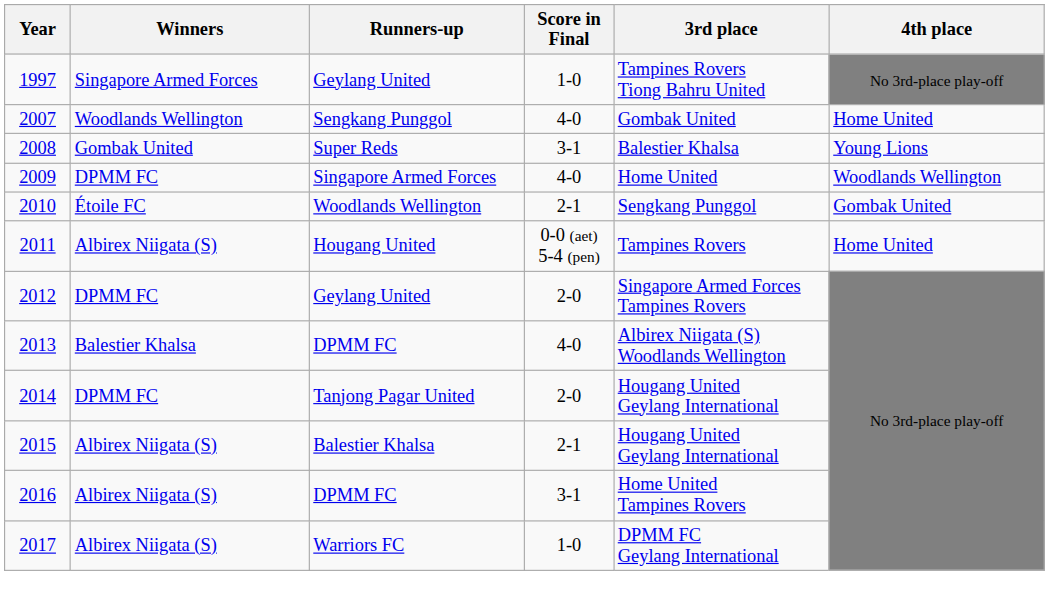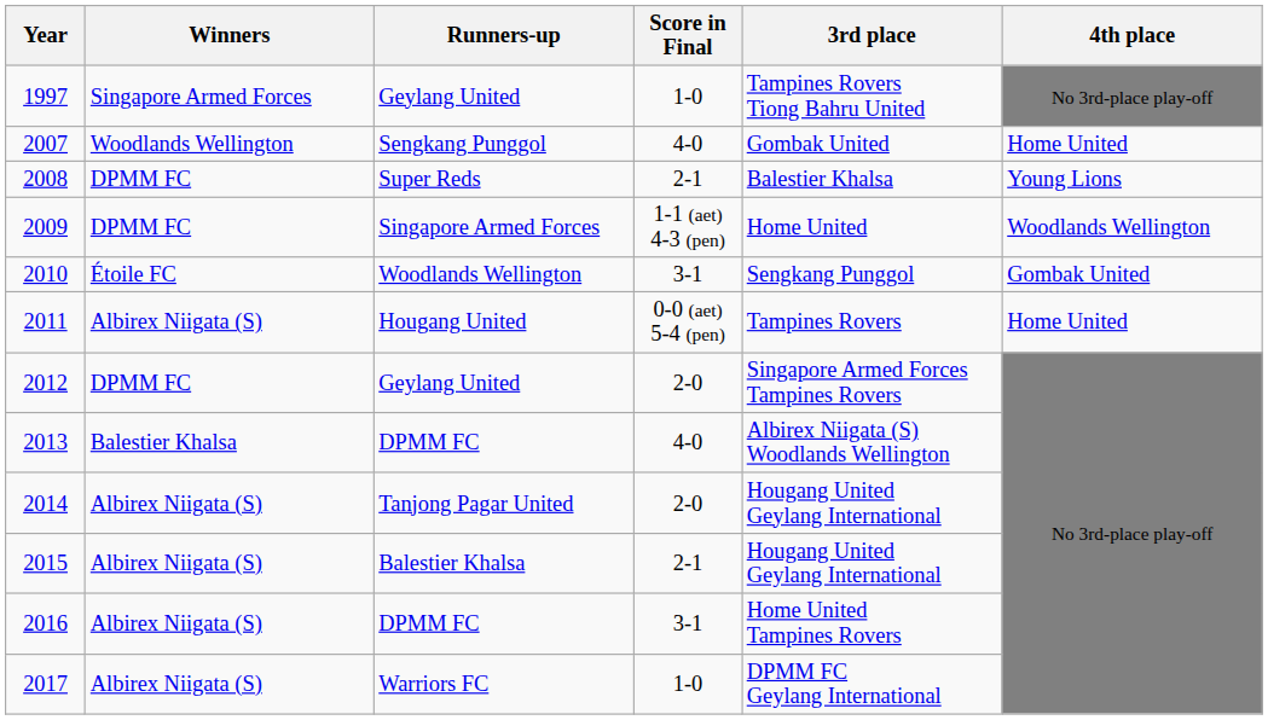 <table class="wikitable">
 <tr>
 <th width='50'>Year</th>
 <th width='200'>Winners</th>
 <th width='180'>Runners-up</th>
 <th width='70'>Score in<br>Final</th>
 <th width='180'>3rd place</th>
 <th width='180'>4th place</th>
 </tr>
 <tr>
 <td align='center'><a href='#'>1997</a></td>
 <td><a href='#'>Singapore Armed Forces</a></td>
 <td><a href='#'>Geylang United</a></td>
 <td align='center'>1-0</td>
 <td><a href='#'>Tampines Rovers</a><br> <a href='#'>Tiong Bahru United</a></td>
 <td align='center' bgcolor='grey'><small>No 3rd-place play-off</small></td>
 </tr>
 <tr>
 <td align='center'><a href='#'>2007</a></td>
 <td><a href='#'>Woodlands Wellington</a></td>
 <td><a href='#'>Sengkang Punggol</a></td>
 <td align='center'>4-0</td>
 <td><a href='#'>Gombak United</a></td>
 <td><a href='#'>Home United</a></td>
 </tr>
 <tr>
 <td align='center'><a href='#'>2008</a></td>
-<td><a href='#'>Gombak United</a></td>
+<td> <a href='#'>DPMM FC</a></td>
 <td> <a href='#'>Super Reds</a></td>
-<td align='center'>3-1</td>
+<td align='center'>2-1</td>
 <td><a href='#'>Balestier Khalsa</a></td>
 <td> <a href='#'>Young Lions</a></td>
 </tr>
 <tr>
 <td align='center'><a href='#'>2009</a></td>
 <td> <a href='#'>DPMM FC</a></td>
 <td><a href='#'>Singapore Armed Forces</a></td>
-<td align='center'>4-0</td>
+<td align='center'>1-1 <small>(aet)</small><br>4-3 <small>(pen)</small></td>
 <td><a href='#'>Home United</a></td>
 <td><a href='#'>Woodlands Wellington</a></td>
 </tr>
 <tr>
 <td align='center'><a href='#'>2010</a></td>
 <td> <a href='#'>Étoile FC</a></td>
 <td><a href='#'>Woodlands Wellington</a></td>
-<td align='center'>2-1</td>
+<td align='center'>3-1</td>
 <td><a href='#'>Sengkang Punggol</a></td>
 <td><a href='#'>Gombak United</a></td>
 </tr>
 <tr>
 <td align='center'><a href='#'>2011</a></td>
 <td> <a href='#'>Albirex Niigata (S)</a></td>
 <td><a href='#'>Hougang United</a></td>
 <td align='center'>0-0 <small>(aet)</small><br>5-4 <small>(pen)</small></td>
 <td><a href='#'>Tampines Rovers</a></td>
 <td><a href='#'>Home United</a></td>
 </tr>
 <tr>
 <td align='center'><a href='#'>2012</a></td>
 <td> <a href='#'>DPMM FC</a></td>
 <td><a href='#'>Geylang United</a></td>
 <td align='center'>2-0</td>
 <td><a href='#'>Singapore Armed Forces</a><br> <a href='#'>Tampines Rovers</a></td>
 <td rowspan = 6; align='center' bgcolor='grey'><small>No 3rd-place play-off</small></td>
 </tr>
 <tr>
 <td align='center'><a href='#'>2013</a></td>
 <td><a href='#'>Balestier Khalsa</a></td>
 <td> <a href='#'>DPMM FC</a></td>
 <td align='center'>4-0</td>
 <td> <a href='#'>Albirex Niigata (S)</a><br><a href='#'>Woodlands Wellington</a></td>
 </tr>
 <tr>
 <td align='center'><a href='#'>2014</a></td>
-<td> <a href='#'>DPMM FC</a></td>
+<td> <a href='#'>Albirex Niigata (S)</a></td>
 <td><a href='#'>Tanjong Pagar United</a></td>
 <td align='center'>2-0</td>
 <td><a href='#'>Hougang United</a><br><a href='#'>Geylang International</a></td>
 </tr>
 <tr>
 <td align='center'><a href='#'>2015</a></td>
 <td> <a href='#'>Albirex Niigata (S)</a></td>
 <td><a href='#'>Balestier Khalsa</a></td>
 <td align='center'>2-1</td>
 <td><a href='#'>Hougang United</a><br> <a href='#'>Geylang International</a></td>
 </tr>
 <tr>
 <td align='center'><a href='#'>2016</a></td>
 <td> <a href='#'>Albirex Niigata (S)</a></td>
 <td> <a href='#'>DPMM FC</a></td>
 <td align='center'>3-1</td>
 <td><a href='#'>Home United</a><br> <a href='#'>Tampines Rovers</a></td>
 </tr>
 <tr>
 <td align='center'><a href='#'>2017</a></td>
 <td> <a href='#'>Albirex Niigata (S)</a></td>
 <td><a href='#'>Warriors FC</a></td>
 <td align='center'>1-0</td>
 <td> <a href='#'>DPMM FC</a><br> <a href='#'>Geylang International</a></td>
 </tr>
 </table>
